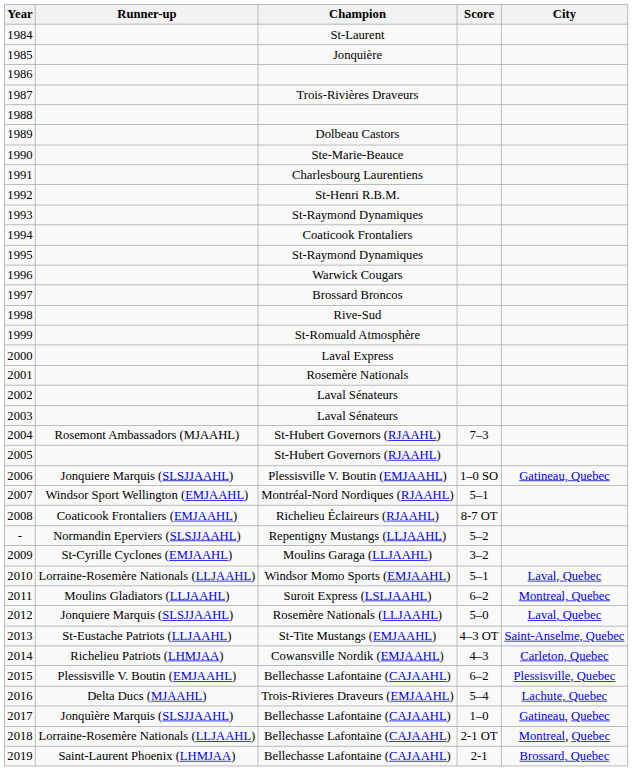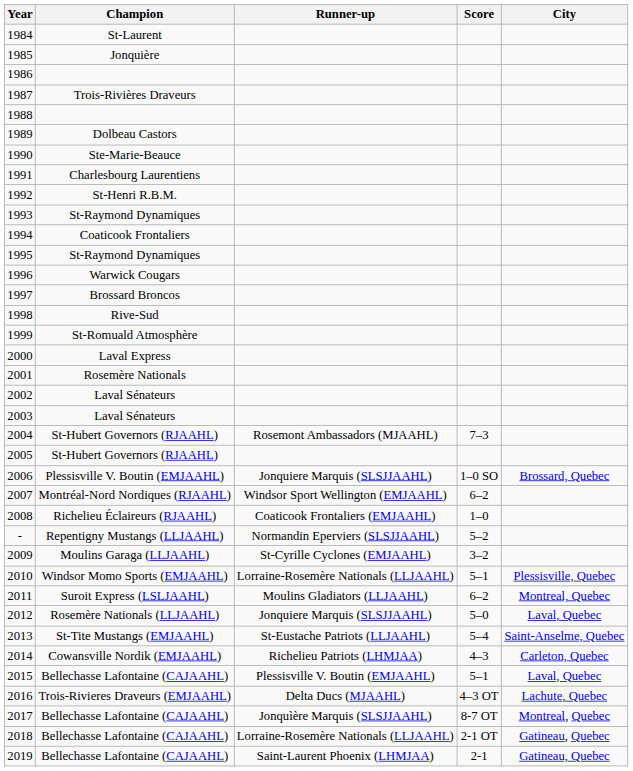 <table class="wikitable" style="text-align:center">
 <tr>
 <th>Year</th>
+<th>Champion</th>
 <th>Runner-up</th>
-<th>Champion</th>
 <th>Score</th>
 <th>City</th>
 </tr>
 <tr>
 <td>1984</td>
+<td>St-Laurent</td>
 <td></td>
-<td>St-Laurent</td>
 <td></td>
 <td></td>
 </tr>
 <tr>
 <td>1985</td>
+<td>Jonquière</td>
 <td></td>
-<td>Jonquière</td>
 <td></td>
 <td></td>
 </tr>
 <tr>
 <td>1986</td>
 <td></td>
 <td></td>
 <td></td>
 <td></td>
 </tr>
 <tr>
 <td>1987</td>
+<td>Trois-Rivières Draveurs</td>
 <td></td>
-<td>Trois-Rivières Draveurs</td>
 <td></td>
 <td></td>
 </tr>
 <tr>
 <td>1988</td>
 <td></td>
 <td></td>
 <td></td>
 <td></td>
 </tr>
 <tr>
 <td>1989</td>
+<td>Dolbeau Castors</td>
 <td></td>
-<td>Dolbeau Castors</td>
 <td></td>
 <td></td>
 </tr>
 <tr>
 <td>1990</td>
+<td>Ste-Marie-Beauce</td>
 <td></td>
-<td>Ste-Marie-Beauce</td>
 <td></td>
 <td></td>
 </tr>
 <tr>
 <td>1991</td>
+<td>Charlesbourg Laurentiens</td>
 <td></td>
-<td>Charlesbourg Laurentiens</td>
 <td></td>
 <td></td>
 </tr>
 <tr>
 <td>1992</td>
+<td>St-Henri R.B.M.</td>
 <td></td>
-<td>St-Henri R.B.M.</td>
 <td></td>
 <td></td>
 </tr>
 <tr>
 <td>1993</td>
+<td>St-Raymond Dynamiques</td>
 <td></td>
-<td>St-Raymond Dynamiques</td>
 <td></td>
 <td></td>
 </tr>
 <tr>
 <td>1994</td>
+<td>Coaticook Frontaliers</td>
 <td></td>
-<td>Coaticook Frontaliers</td>
 <td></td>
 <td></td>
 </tr>
 <tr>
 <td>1995</td>
+<td>St-Raymond Dynamiques</td>
 <td></td>
-<td>St-Raymond Dynamiques</td>
 <td></td>
 <td></td>
 </tr>
 <tr>
 <td>1996</td>
+<td>Warwick Cougars</td>
 <td></td>
-<td>Warwick Cougars</td>
 <td></td>
 <td></td>
 </tr>
 <tr>
 <td>1997</td>
+<td>Brossard Broncos</td>
 <td></td>
-<td>Brossard Broncos</td>
 <td></td>
 <td></td>
 </tr>
 <tr>
 <td>1998</td>
+<td>Rive-Sud</td>
 <td></td>
-<td>Rive-Sud</td>
 <td></td>
 <td></td>
 </tr>
 <tr>
 <td>1999</td>
+<td>St-Romuald Atmosphère</td>
 <td></td>
-<td>St-Romuald Atmosphère</td>
 <td></td>
 <td></td>
 </tr>
 <tr>
 <td>2000</td>
+<td>Laval Express</td>
 <td></td>
-<td>Laval Express</td>
 <td></td>
 <td></td>
 </tr>
 <tr>
 <td>2001</td>
+<td>Rosemère Nationals</td>
 <td></td>
-<td>Rosemère Nationals</td>
 <td></td>
 <td></td>
 </tr>
 <tr>
 <td>2002</td>
+<td>Laval Sénateurs</td>
 <td></td>
-<td>Laval Sénateurs</td>
 <td></td>
 <td></td>
 </tr>
 <tr>
 <td>2003</td>
+<td>Laval Sénateurs</td>
 <td></td>
-<td>Laval Sénateurs</td>
 <td></td>
 <td></td>
 </tr>
 <tr>
 <td>2004</td>
+<td>St-Hubert Governors (<a href='#'>RJAAHL</a>)</td>
 <td>Rosemont Ambassadors (MJAAHL)</td>
-<td>St-Hubert Governors (<a href='#'>RJAAHL</a>)</td>
 <td>7–3</td>
 <td></td>
 </tr>
 <tr>
 <td>2005</td>
+<td>St-Hubert Governors (<a href='#'>RJAAHL</a>)</td>
 <td></td>
-<td>St-Hubert Governors (<a href='#'>RJAAHL</a>)</td>
 <td></td>
 <td></td>
 </tr>
 <tr>
 <td>2006</td>
+<td>Plessisville V. Boutin (<a href='#'>EMJAAHL</a>)</td>
 <td>Jonquiere Marquis (<a href='#'>SLSJJAAHL</a>)</td>
-<td>Plessisville V. Boutin (<a href='#'>EMJAAHL</a>)</td>
 <td>1–0 SO</td>
-<td><a href='#'>Gatineau, Quebec</a></td>
+<td><a href='#'>Brossard, Quebec</a></td>
 </tr>
 <tr>
 <td>2007</td>
+<td>Montréal-Nord Nordiques (<a href='#'>RJAAHL</a>)</td>
 <td>Windsor Sport Wellington (<a href='#'>EMJAAHL</a>)</td>
-<td>Montréal-Nord Nordiques (<a href='#'>RJAAHL</a>)</td>
-<td>5–1</td>
+<td>6–2</td>
 <td></td>
 </tr>
 <tr>
 <td>2008</td>
+<td>Richelieu Éclaireurs (<a href='#'>RJAAHL</a>)</td>
 <td>Coaticook Frontaliers (<a href='#'>EMJAAHL</a>)</td>
-<td>Richelieu Éclaireurs (<a href='#'>RJAAHL</a>)</td>
-<td>8-7 OT</td>
+<td>1–0</td>
 <td></td>
 </tr>
 <tr>
 <td>-</td>
+<td>Repentigny Mustangs (<a href='#'>LLJAAHL</a>)</td>
 <td>Normandin Eperviers (<a href='#'>SLSJJAAHL</a>)</td>
-<td>Repentigny Mustangs (<a href='#'>LLJAAHL</a>)</td>
 <td>5–2</td>
 <td></td>
 </tr>
 <tr>
 <td>2009</td>
+<td>Moulins Garaga (<a href='#'>LLJAAHL</a>)</td>
 <td>St-Cyrille Cyclones (<a href='#'>EMJAAHL</a>)</td>
-<td>Moulins Garaga (<a href='#'>LLJAAHL</a>)</td>
 <td>3–2</td>
 <td></td>
 </tr>
 <tr>
 <td>2010</td>
+<td>Windsor Momo Sports (<a href='#'>EMJAAHL</a>)</td>
 <td>Lorraine-Rosemère Nationals (<a href='#'>LLJAAHL</a>)</td>
-<td>Windsor Momo Sports (<a href='#'>EMJAAHL</a>)</td>
 <td>5–1</td>
-<td><a href='#'>Laval, Quebec</a></td>
+<td><a href='#'>Plessisville, Quebec</a></td>
 </tr>
 <tr>
 <td>2011</td>
+<td>Suroit Express (<a href='#'>LSLJAAHL</a>)</td>
 <td>Moulins Gladiators (<a href='#'>LLJAAHL</a>)</td>
-<td>Suroit Express (<a href='#'>LSLJAAHL</a>)</td>
 <td>6–2</td>
 <td><a href='#'>Montreal, Quebec</a></td>
 </tr>
 <tr>
 <td>2012</td>
+<td>Rosemère Nationals (<a href='#'>LLJAAHL</a>)</td>
 <td>Jonquiere Marquis (<a href='#'>SLSJJAAHL</a>)</td>
-<td>Rosemère Nationals (<a href='#'>LLJAAHL</a>)</td>
 <td>5–0</td>
 <td><a href='#'>Laval, Quebec</a></td>
 </tr>
 <tr>
 <td>2013</td>
+<td>St-Tite Mustangs (<a href='#'>EMJAAHL</a>)</td>
 <td>St-Eustache Patriots (<a href='#'>LLJAAHL</a>)</td>
-<td>St-Tite Mustangs (<a href='#'>EMJAAHL</a>)</td>
-<td>4–3 OT</td>
+<td>5–4</td>
 <td><a href='#'>Saint-Anselme, Quebec</a></td>
 </tr>
 <tr>
 <td>2014</td>
+<td>Cowansville Nordik (<a href='#'>EMJAAHL</a>)</td>
 <td>Richelieu Patriots (<a href='#'>LHMJAA</a>)</td>
-<td>Cowansville Nordik (<a href='#'>EMJAAHL</a>)</td>
 <td>4–3</td>
 <td><a href='#'>Carleton, Quebec</a></td>
 </tr>
 <tr>
 <td>2015</td>
+<td>Bellechasse Lafontaine (<a href='#'>CAJAAHL</a>)</td>
 <td>Plessisville V. Boutin (<a href='#'>EMJAAHL</a>)</td>
-<td>Bellechasse Lafontaine (<a href='#'>CAJAAHL</a>)</td>
-<td>6–2</td>
-<td><a href='#'>Plessisville, Quebec</a></td>
+<td>5–1</td>
+<td><a href='#'>Laval, Quebec</a></td>
 </tr>
 <tr>
 <td>2016</td>
+<td>Trois-Rivieres Draveurs (<a href='#'>EMJAAHL</a>)</td>
 <td>Delta Ducs (<a href='#'>MJAAHL</a>)</td>
-<td>Trois-Rivieres Draveurs (<a href='#'>EMJAAHL</a>)</td>
-<td>5–4</td>
+<td>4–3 OT</td>
 <td><a href='#'>Lachute, Quebec</a></td>
 </tr>
 <tr>
 <td>2017</td>
+<td>Bellechasse Lafontaine (<a href='#'>CAJAAHL</a>)</td>
 <td>Jonquìère Marquis (<a href='#'>SLSJJAAHL</a>)</td>
+<td>8-7 OT</td>
+<td><a href='#'>Montreal</a>, <a href='#'>Quebec</a></td>
+</tr>
+<tr>
+<td>2018</td>
 <td>Bellechasse Lafontaine (<a href='#'>CAJAAHL</a>)</td>
-<td>1–0</td>
+<td>Lorraine-Rosemère Nationals (<a href='#'>LLJAAHL</a>)</td>
+<td>2-1 OT</td>
 <td><a href='#'>Gatineau</a>, <a href='#'>Quebec</a></td>
 </tr>
 <tr>
-<td>2018</td>
-<td>Lorraine-Rosemère Nationals (<a href='#'>LLJAAHL</a>)</td>
+<td>2019</td>
 <td>Bellechasse Lafontaine (<a href='#'>CAJAAHL</a>)</td>
-<td>2-1 OT</td>
-<td><a href='#'>Montreal</a>, <a href='#'>Quebec</a></td>
-</tr>
-<tr>
-<td>2019</td>
 <td>Saint-Laurent Phoenix (<a href='#'>LHMJAA</a>)</td>
-<td>Bellechasse Lafontaine (<a href='#'>CAJAAHL</a>)</td>
 <td>2-1</td>
-<td><a href='#'>Brossard, Quebec</a></td>
+<td><a href='#'>Gatineau, Quebec</a></td>
 </tr>
 </table>
